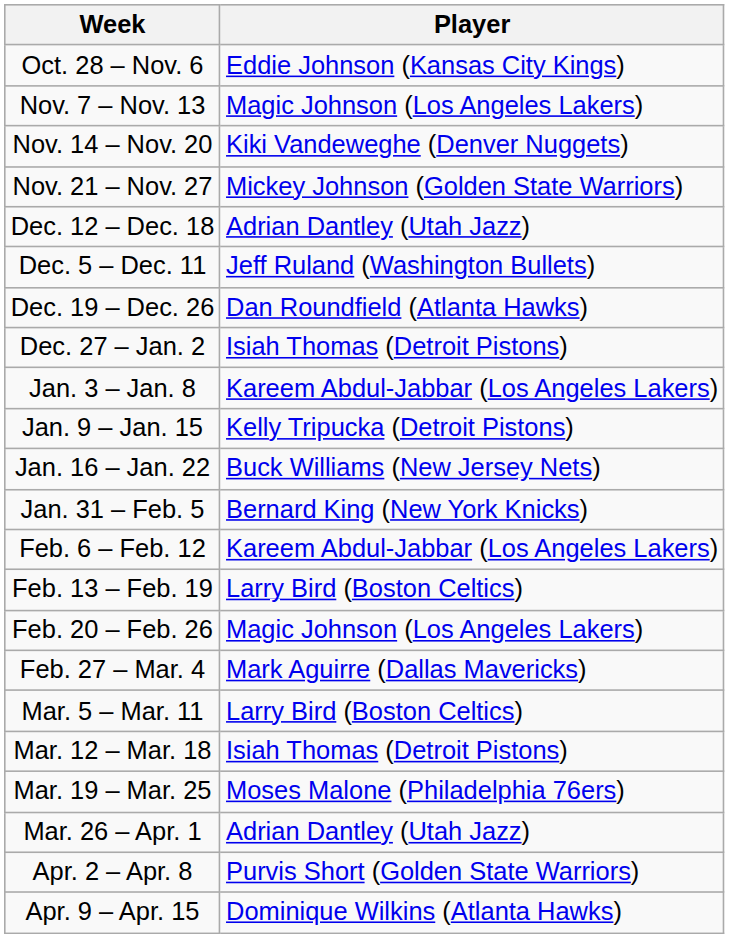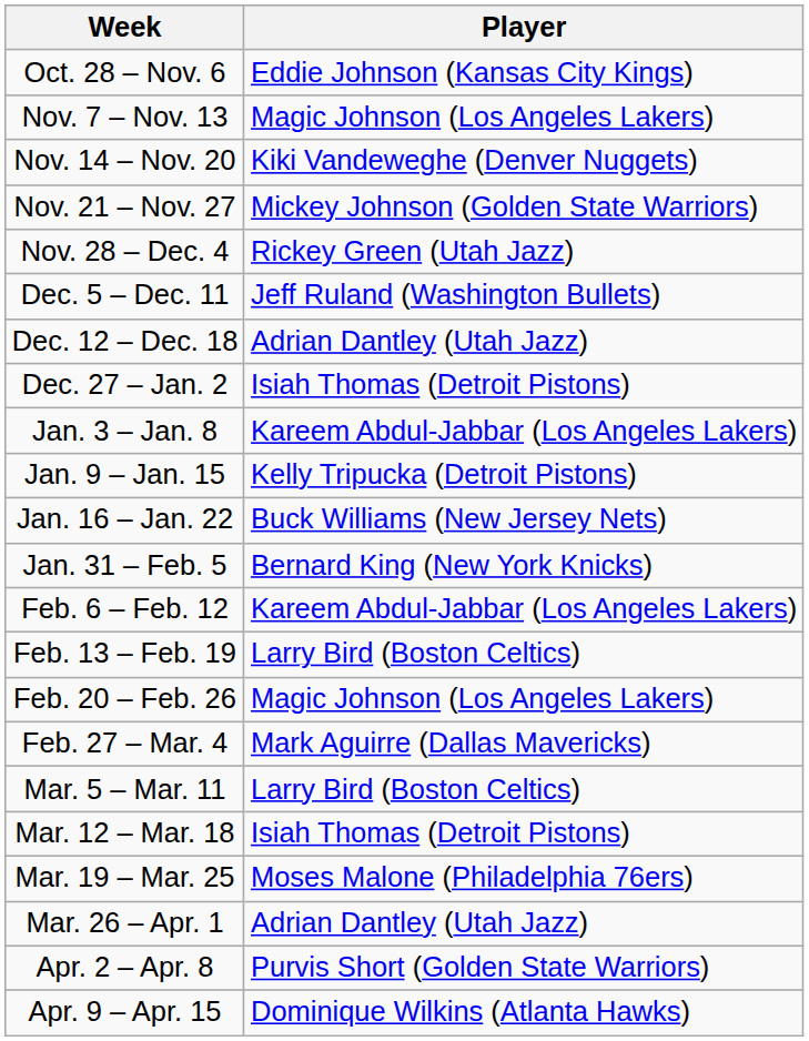 <table class="wikitable">
 <tr>
 <th>Week</th>
 <th>Player</th>
 </tr>
 <tr>
 <td align=center>Oct. 28 – Nov. 6</td>
 <td><a href='#'>Eddie Johnson</a> (<a href='#'>Kansas City Kings</a>)</td>
 </tr>
 <tr>
 <td align=center>Nov. 7 – Nov. 13</td>
 <td><a href='#'>Magic Johnson</a> (<a href='#'>Los Angeles Lakers</a>)</td>
 </tr>
 <tr>
 <td align=center>Nov. 14 – Nov. 20</td>
 <td><a href='#'>Kiki Vandeweghe</a> (<a href='#'>Denver Nuggets</a>)</td>
 </tr>
 <tr>
 <td align=center>Nov. 21 – Nov. 27</td>
 <td><a href='#'>Mickey Johnson</a> (<a href='#'>Golden State Warriors</a>)</td>
 </tr>
 <tr>
-<td align=center>Dec. 12 – Dec. 18</td>
-<td><a href='#'>Adrian Dantley</a> (<a href='#'>Utah Jazz</a>)</td>
+<td align=center>Nov. 28 – Dec. 4</td>
+<td><a href='#'>Rickey Green</a> (<a href='#'>Utah Jazz</a>)</td>
 </tr>
 <tr>
 <td align=center>Dec. 5 – Dec. 11</td>
 <td><a href='#'>Jeff Ruland</a> (<a href='#'>Washington Bullets</a>)</td>
 </tr>
 <tr>
-<td align=center>Dec. 19 – Dec. 26</td>
-<td><a href='#'>Dan Roundfield</a> (<a href='#'>Atlanta Hawks</a>)</td>
+<td align=center>Dec. 12 – Dec. 18</td>
+<td><a href='#'>Adrian Dantley</a> (<a href='#'>Utah Jazz</a>)</td>
 </tr>
 <tr>
 <td align=center>Dec. 27 – Jan. 2</td>
 <td><a href='#'>Isiah Thomas</a> (<a href='#'>Detroit Pistons</a>)</td>
 </tr>
 <tr>
 <td align=center>Jan. 3 – Jan. 8</td>
 <td><a href='#'>Kareem Abdul-Jabbar</a> (<a href='#'>Los Angeles Lakers</a>)</td>
 </tr>
 <tr>
 <td align=center>Jan. 9 – Jan. 15</td>
 <td><a href='#'>Kelly Tripucka</a> (<a href='#'>Detroit Pistons</a>)</td>
 </tr>
 <tr>
 <td align=center>Jan. 16 – Jan. 22</td>
 <td><a href='#'>Buck Williams</a> (<a href='#'>New Jersey Nets</a>)</td>
 </tr>
 <tr>
 <td align=center>Jan. 31 – Feb. 5</td>
 <td><a href='#'>Bernard King</a> (<a href='#'>New York Knicks</a>)</td>
 </tr>
 <tr>
 <td align=center>Feb. 6 – Feb. 12</td>
 <td><a href='#'>Kareem Abdul-Jabbar</a> (<a href='#'>Los Angeles Lakers</a>)</td>
 </tr>
 <tr>
 <td align=center>Feb. 13 – Feb. 19</td>
 <td><a href='#'>Larry Bird</a> (<a href='#'>Boston Celtics</a>)</td>
 </tr>
 <tr>
 <td align=center>Feb. 20 – Feb. 26</td>
 <td><a href='#'>Magic Johnson</a> (<a href='#'>Los Angeles Lakers</a>)</td>
 </tr>
 <tr>
 <td align=center>Feb. 27 – Mar. 4</td>
 <td><a href='#'>Mark Aguirre</a> (<a href='#'>Dallas Mavericks</a>)</td>
 </tr>
 <tr>
 <td align=center>Mar. 5 – Mar. 11</td>
 <td><a href='#'>Larry Bird</a> (<a href='#'>Boston Celtics</a>)</td>
 </tr>
 <tr>
 <td align=center>Mar. 12 – Mar. 18</td>
 <td><a href='#'>Isiah Thomas</a> (<a href='#'>Detroit Pistons</a>)</td>
 </tr>
 <tr>
 <td align=center>Mar. 19 – Mar. 25</td>
 <td><a href='#'>Moses Malone</a> (<a href='#'>Philadelphia 76ers</a>)</td>
 </tr>
 <tr>
 <td align=center>Mar. 26 – Apr. 1</td>
 <td><a href='#'>Adrian Dantley</a> (<a href='#'>Utah Jazz</a>)</td>
 </tr>
 <tr>
 <td align=center>Apr. 2 – Apr. 8</td>
 <td><a href='#'>Purvis Short</a> (<a href='#'>Golden State Warriors</a>)</td>
 </tr>
 <tr>
 <td align=center>Apr. 9 – Apr. 15</td>
 <td><a href='#'>Dominique Wilkins</a> (<a href='#'>Atlanta Hawks</a>)</td>
 </tr>
 </table>
